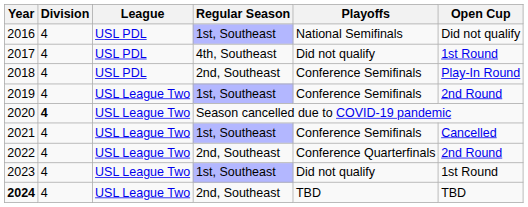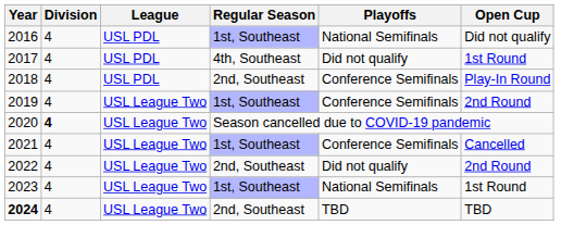 <table class="wikitable">
 <tr>
 <th>Year</th>
 <th>Division</th>
 <th>League</th>
 <th>Regular Season</th>
 <th>Playoffs</th>
 <th>Open Cup</th>
 </tr>
 <tr>
 <td>2016</td>
 <td>4</td>
 <td><a href='#'>USL PDL</a></td>
 <td bgcolor="B3B7FF">1st, Southeast</td>
 <td>National Semifinals</td>
 <td>Did not qualify</td>
 </tr>
 <tr>
 <td>2017</td>
 <td>4</td>
 <td><a href='#'>USL PDL</a></td>
 <td>4th, Southeast</td>
 <td>Did not qualify</td>
 <td><a href='#'>1st Round</a></td>
 </tr>
 <tr>
 <td>2018</td>
 <td>4</td>
 <td><a href='#'>USL PDL</a></td>
 <td>2nd, Southeast</td>
 <td>Conference Semifinals</td>
 <td><a href='#'>Play-In Round</a></td>
 </tr>
 <tr>
 <td>2019</td>
 <td>4</td>
 <td><a href='#'>USL League Two</a></td>
 <td bgcolor="B3B7FF">1st, Southeast</td>
 <td>Conference Semifinals</td>
 <td><a href='#'>2nd Round</a></td>
 </tr>
 <tr>
 <td>2020</td>
 <td><strong>4</strong></td>
 <td><a href='#'>USL League Two</a></td>
 <td colspan=3>Season cancelled due to <a href='#'>COVID-19 pandemic</a></td>
 </tr>
 <tr>
 <td>2021</td>
 <td>4</td>
 <td><a href='#'>USL League Two</a></td>
 <td bgcolor="B3B7FF">1st, Southeast</td>
 <td>Conference Semifinals</td>
 <td><a href='#'>Cancelled</a></td>
 </tr>
 <tr>
 <td>2022</td>
 <td>4</td>
 <td><a href='#'>USL League Two</a></td>
 <td>2nd, Southeast</td>
-<td>Conference Quarterfinals</td>
+<td>Did not qualify</td>
 <td><a href='#'>2nd Round</a></td>
 </tr>
 <tr>
 <td>2023</td>
 <td>4</td>
 <td><a href='#'>USL League Two</a></td>
 <td bgcolor="B3B7FF">1st, Southeast</td>
-<td>Did not qualify</td>
+<td>National Semifinals</td>
 <td>1st Round</td>
 </tr>
 <tr>
 <td><strong>2024</strong></td>
 <td>4</td>
 <td><a href='#'>USL League Two</a></td>
 <td>2nd, Southeast</td>
 <td>TBD</td>
 <td>TBD</td>
 </tr>
 </table>
